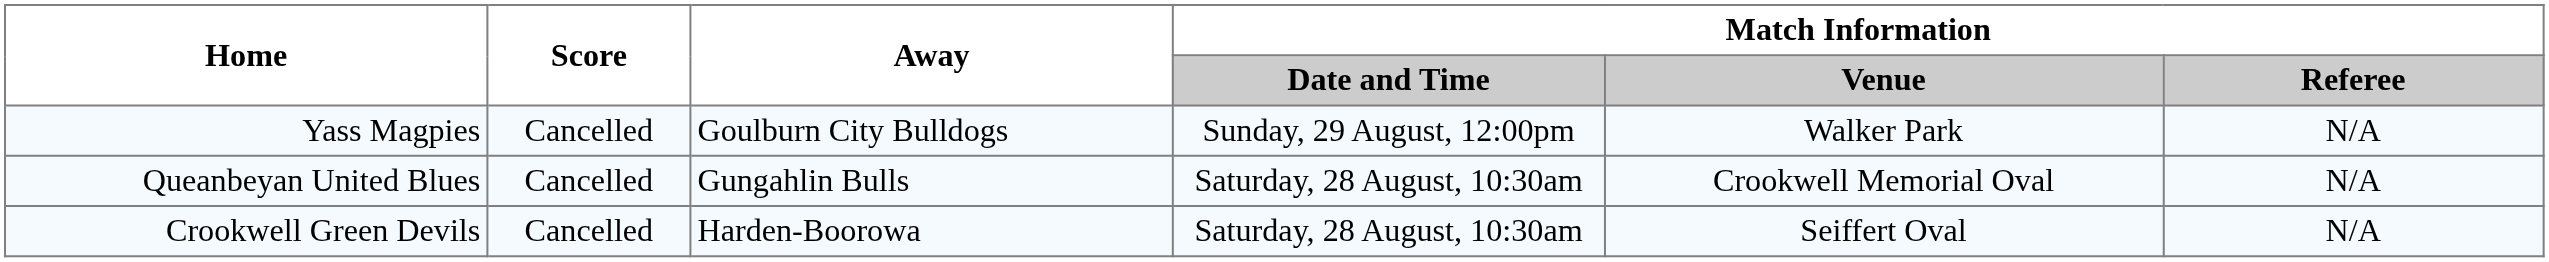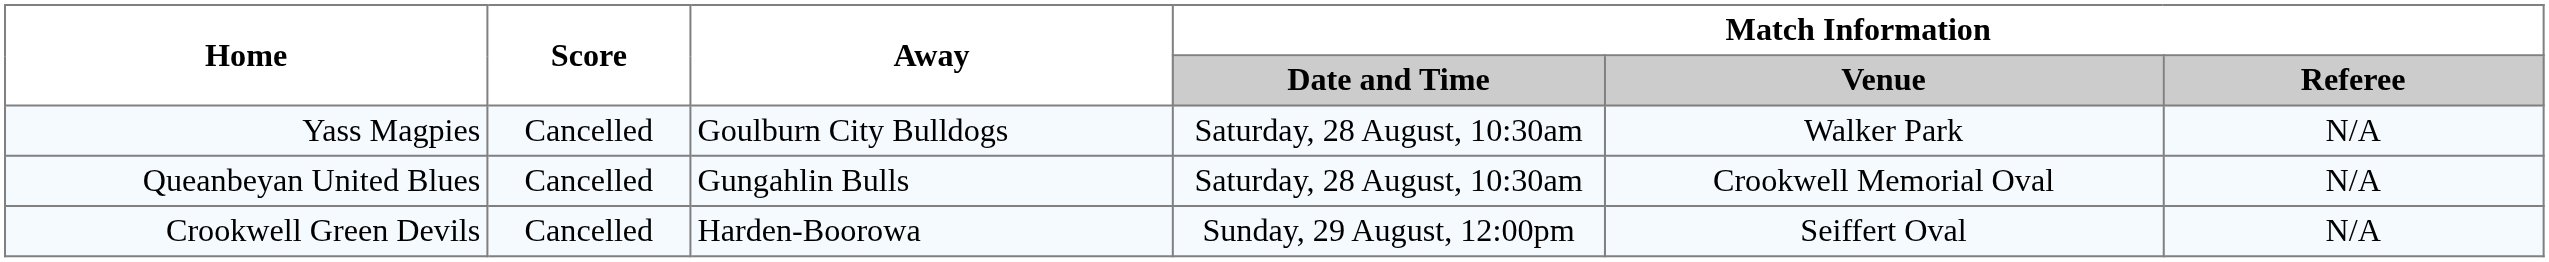 <table border="1" cellpadding="3" cellspacing="0" width="100%" style="border-collapse:collapse;  text-align:center;">
 <tr>
 <th rowspan="2" width="19%">Home</th>
 <th rowspan="2" width="8%">Score</th>
 <th rowspan="2" width="19%">Away</th>
 <th colspan="3">Match Information</th>
 </tr>
 <tr bgcolor="#CCCCCC">
 <th width="17%">Date and Time</th>
 <th width="22%">Venue</th>
 <th width="50%">Referee</th>
 </tr>
 <tr style="text-align:center; background:#f5faff;">
 <td align="right">Yass Magpies </td>
 <td>Cancelled</td>
 <td align="left"> Goulburn City Bulldogs</td>
-<td>Sunday, 29 August, 12:00pm</td>
+<td>Saturday, 28 August, 10:30am</td>
 <td>Walker Park</td>
 <td>N/A</td>
 </tr>
 <tr style="text-align:center; background:#f5faff;">
 <td align="right">Queanbeyan United Blues </td>
 <td>Cancelled</td>
 <td align="left"> Gungahlin Bulls</td>
 <td>Saturday, 28 August, 10:30am</td>
 <td>Crookwell Memorial Oval</td>
 <td>N/A</td>
 </tr>
 <tr style="text-align:center; background:#f5faff;">
 <td align="right">Crookwell Green Devils </td>
 <td>Cancelled</td>
 <td align="left"> Harden-Boorowa</td>
-<td>Saturday, 28 August, 10:30am</td>
+<td>Sunday, 29 August, 12:00pm</td>
 <td>Seiffert Oval</td>
 <td>N/A</td>
 </tr>
 </table>
